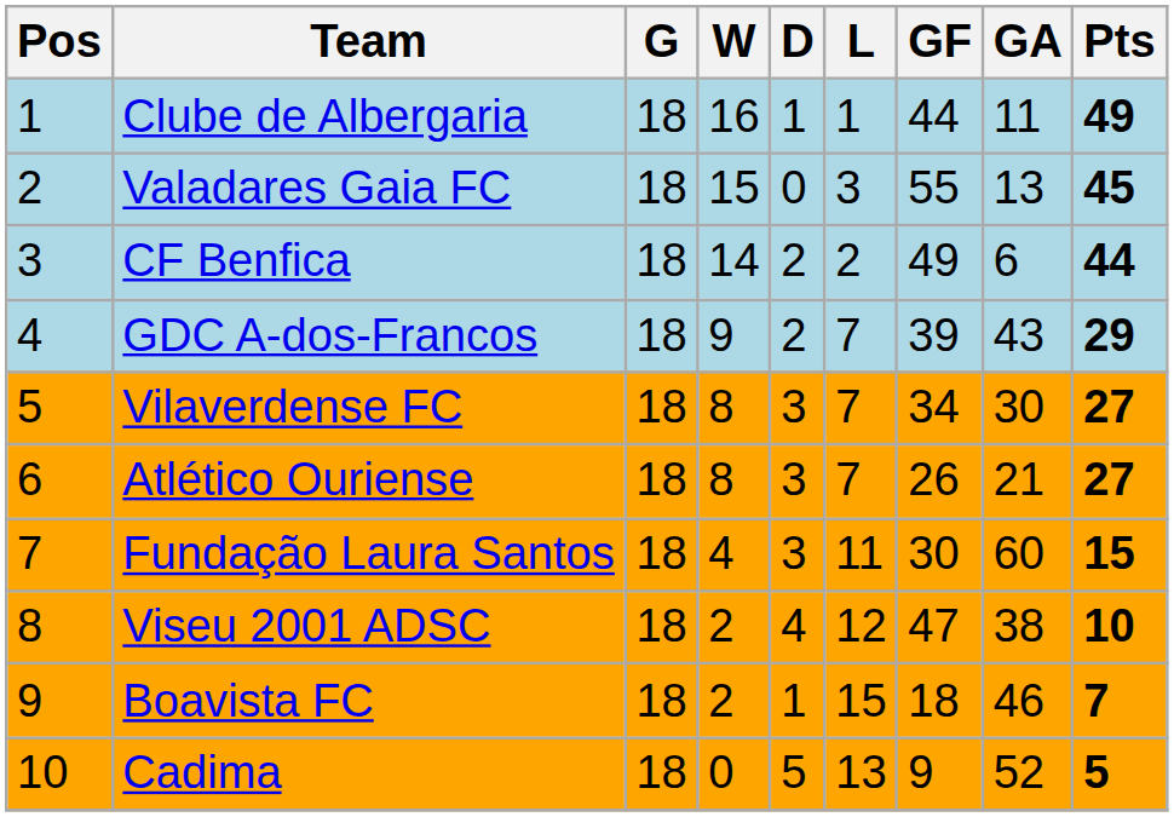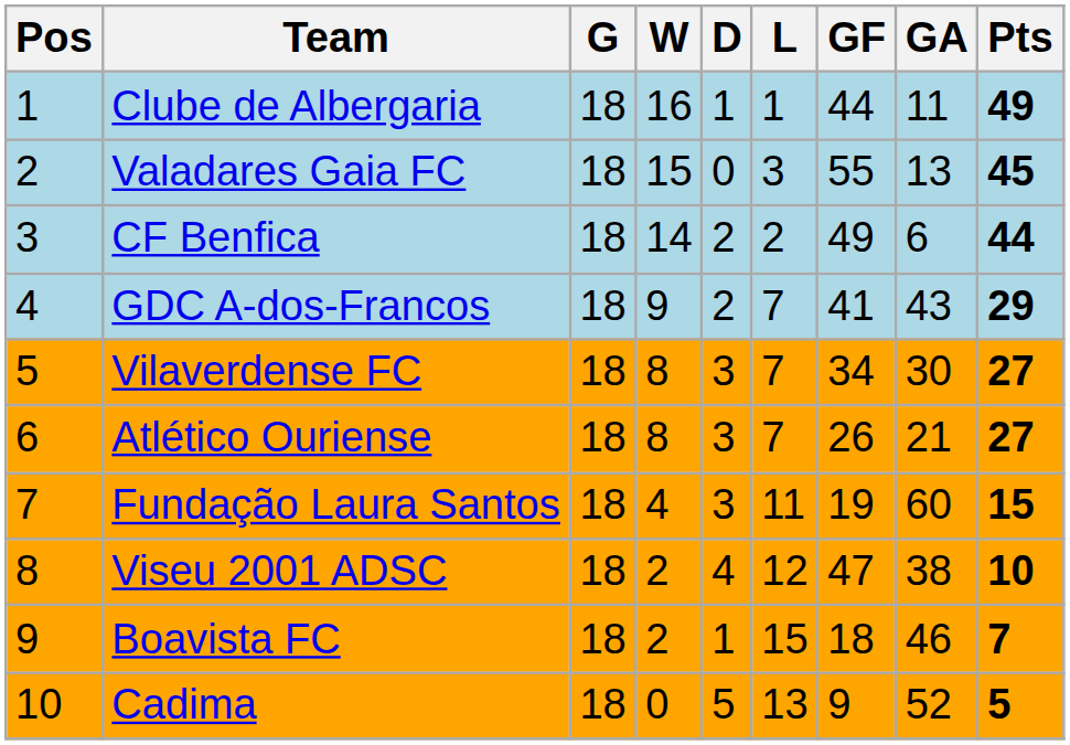 <table class="wikitable">
 <tr>
 <th>Pos</th>
 <th>Team</th>
 <th>G</th>
 <th>W</th>
 <th>D</th>
 <th>L</th>
 <th>GF</th>
 <th>GA</th>
 <th>Pts</th>
 </tr>
 <tr bgcolor=lightblue>
 <td>1</td>
 <td><a href='#'>Clube de Albergaria</a></td>
 <td>18</td>
 <td>16</td>
 <td>1</td>
 <td>1</td>
 <td>44</td>
 <td>11</td>
 <td><strong>49</strong></td>
 </tr>
 <tr bgcolor=lightblue>
 <td>2</td>
 <td><a href='#'>Valadares Gaia FC</a></td>
 <td>18</td>
 <td>15</td>
 <td>0</td>
 <td>3</td>
 <td>55</td>
 <td>13</td>
 <td><strong>45</strong></td>
 </tr>
 <tr bgcolor=lightblue>
 <td>3</td>
 <td><a href='#'>CF Benfica</a></td>
 <td>18</td>
 <td>14</td>
 <td>2</td>
 <td>2</td>
 <td>49</td>
 <td>6</td>
 <td><strong>44</strong></td>
 </tr>
 <tr bgcolor=lightblue>
 <td>4</td>
 <td><a href='#'>GDC A-dos-Francos</a></td>
 <td>18</td>
 <td>9</td>
 <td>2</td>
 <td>7</td>
-<td>39</td>
+<td>41</td>
 <td>43</td>
 <td><strong>29</strong></td>
 </tr>
 <tr bgcolor=orange>
 <td>5</td>
 <td><a href='#'>Vilaverdense FC</a></td>
 <td>18</td>
 <td>8</td>
 <td>3</td>
 <td>7</td>
 <td>34</td>
 <td>30</td>
 <td><strong>27</strong></td>
 </tr>
 <tr bgcolor=orange>
 <td>6</td>
 <td><a href='#'>Atlético Ouriense</a></td>
 <td>18</td>
 <td>8</td>
 <td>3</td>
 <td>7</td>
 <td>26</td>
 <td>21</td>
 <td><strong>27</strong></td>
 </tr>
 <tr bgcolor=orange>
 <td>7</td>
 <td><a href='#'>Fundação Laura Santos</a></td>
 <td>18</td>
 <td>4</td>
 <td>3</td>
 <td>11</td>
-<td>30</td>
+<td>19</td>
 <td>60</td>
 <td><strong>15</strong></td>
 </tr>
 <tr bgcolor=orange>
 <td>8</td>
 <td><a href='#'>Viseu 2001 ADSC</a></td>
 <td>18</td>
 <td>2</td>
 <td>4</td>
 <td>12</td>
 <td>47</td>
 <td>38</td>
 <td><strong>10</strong></td>
 </tr>
 <tr bgcolor=orange>
 <td>9</td>
 <td><a href='#'>Boavista FC</a></td>
 <td>18</td>
 <td>2</td>
 <td>1</td>
 <td>15</td>
 <td>18</td>
 <td>46</td>
 <td><strong>7</strong></td>
 </tr>
 <tr bgcolor=orange>
 <td>10</td>
 <td><a href='#'>Cadima</a></td>
 <td>18</td>
 <td>0</td>
 <td>5</td>
 <td>13</td>
 <td>9</td>
 <td>52</td>
 <td><strong>5</strong></td>
 </tr>
 <tr>
 </tr>
 </table>
